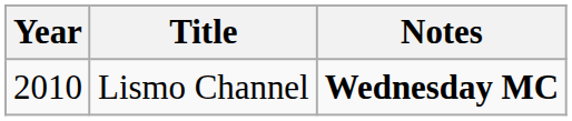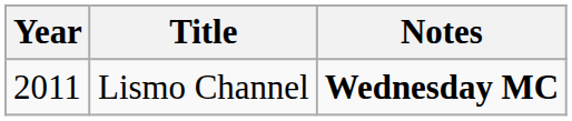 <table class="wikitable">
 <tr>
 <th>Year</th>
 <th>Title</th>
 <th>Notes</th>
 </tr>
 <tr>
-<td>2010</td>
+<td>2011</td>
 <td>Lismo Channel</td>
 <td><strong>Wednesday MC</strong></td>
 </tr>
 </table>
